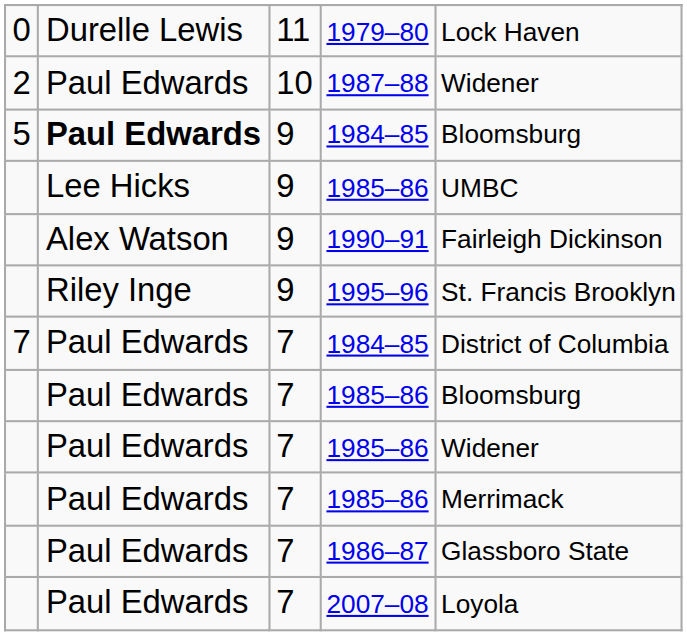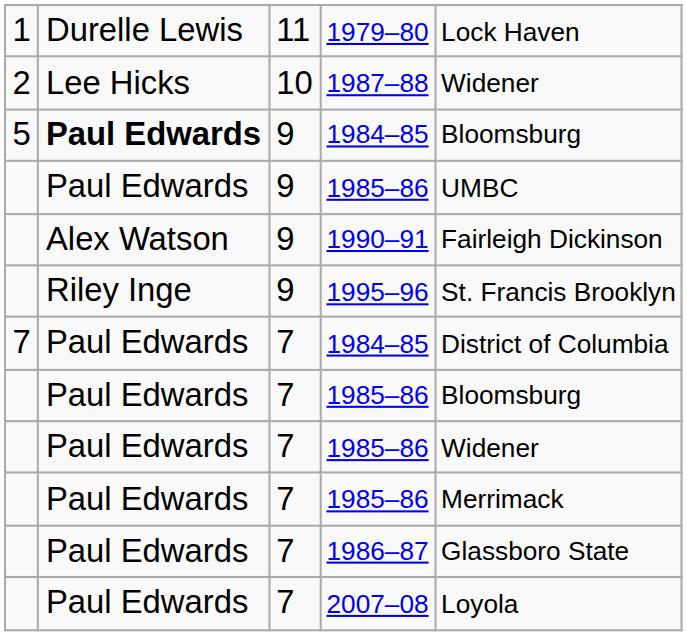 <table class="wikitable">
 <tr>
 </tr>
 <tr>
-<td>0</td>
+<td>1</td>
 <td>Durelle Lewis</td>
 <td>11</td>
 <td style="font-size:80%;"><a href='#'>1979–80</a></td>
 <td style="font-size:80%;">Lock Haven</td>
 </tr>
 <tr>
 <td>2</td>
-<td>Paul Edwards</td>
+<td>Lee Hicks</td>
 <td>10</td>
 <td style="font-size:80%;"><a href='#'>1987–88</a></td>
 <td style="font-size:80%;">Widener</td>
 </tr>
 <tr>
 <td>5</td>
 <td><strong>Paul Edwards</strong></td>
 <td>9</td>
 <td style="font-size:80%;"><a href='#'>1984–85</a></td>
 <td style="font-size:80%;">Bloomsburg</td>
 </tr>
 <tr>
 <td></td>
-<td>Lee Hicks</td>
+<td>Paul Edwards</td>
 <td>9</td>
 <td style="font-size:80%;"><a href='#'>1985–86</a></td>
 <td style="font-size:80%;">UMBC</td>
 </tr>
 <tr>
 <td></td>
 <td>Alex Watson</td>
 <td>9</td>
 <td style="font-size:80%;"><a href='#'>1990–91</a></td>
 <td style="font-size:80%;">Fairleigh Dickinson</td>
 </tr>
 <tr>
 <td></td>
 <td>Riley Inge</td>
 <td>9</td>
 <td style="font-size:80%;"><a href='#'>1995–96</a></td>
 <td style="font-size:80%;">St. Francis Brooklyn</td>
 </tr>
 <tr>
 <td>7</td>
 <td>Paul Edwards</td>
 <td>7</td>
 <td style="font-size:80%;"><a href='#'>1984–85</a></td>
 <td style="font-size:80%;">District of Columbia</td>
 </tr>
 <tr>
 <td></td>
 <td>Paul Edwards</td>
 <td>7</td>
 <td style="font-size:80%;"><a href='#'>1985–86</a></td>
 <td style="font-size:80%;">Bloomsburg</td>
 </tr>
 <tr>
 <td></td>
 <td>Paul Edwards</td>
 <td>7</td>
 <td style="font-size:80%;"><a href='#'>1985–86</a></td>
 <td style="font-size:80%;">Widener</td>
 </tr>
 <tr>
 <td></td>
 <td>Paul Edwards</td>
 <td>7</td>
 <td style="font-size:80%;"><a href='#'>1985–86</a></td>
 <td style="font-size:80%;">Merrimack</td>
 </tr>
 <tr>
 <td></td>
 <td>Paul Edwards</td>
 <td>7</td>
 <td style="font-size:80%;"><a href='#'>1986–87</a></td>
 <td style="font-size:80%;">Glassboro State</td>
 </tr>
 <tr>
 <td></td>
 <td>Paul Edwards</td>
 <td>7</td>
 <td style="font-size:80%;"><a href='#'>2007–08</a></td>
 <td style="font-size:80%;">Loyola</td>
 </tr>
 </table>
